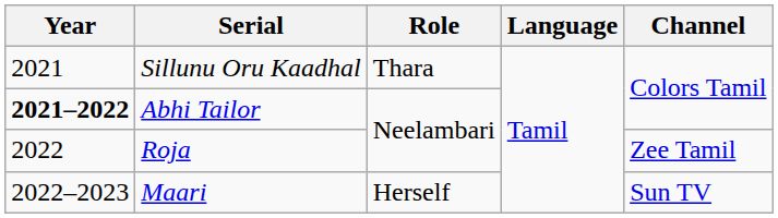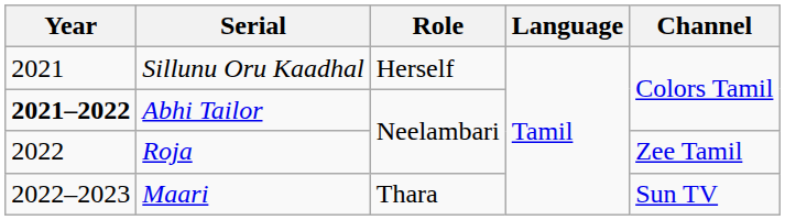 <table class="wikitable sortable">
 <tr>
 <th>Year</th>
 <th>Serial</th>
 <th>Role</th>
 <th>Language</th>
 <th>Channel</th>
 </tr>
 <tr>
 <td>2021</td>
 <td><em>Sillunu Oru Kaadhal</em></td>
-<td>Thara</td>
+<td>Herself</td>
 <td rowspan="4"><a href='#'>Tamil</a></td>
 <td rowspan="2"><a href='#'>Colors Tamil</a></td>
 </tr>
 <tr>
 <td><strong>2021–2022</strong></td>
 <td><em><a href='#'>Abhi Tailor</a></em></td>
 <td rowspan="2">Neelambari</td>
 </tr>
 <tr>
 <td>2022</td>
 <td><em><a href='#'>Roja</a></em></td>
 <td><a href='#'>Zee Tamil</a></td>
 </tr>
 <tr>
 <td>2022–2023</td>
 <td><em><a href='#'>Maari</a></em></td>
-<td>Herself</td>
+<td>Thara</td>
 <td><a href='#'>Sun TV</a></td>
 </tr>
 </table>
